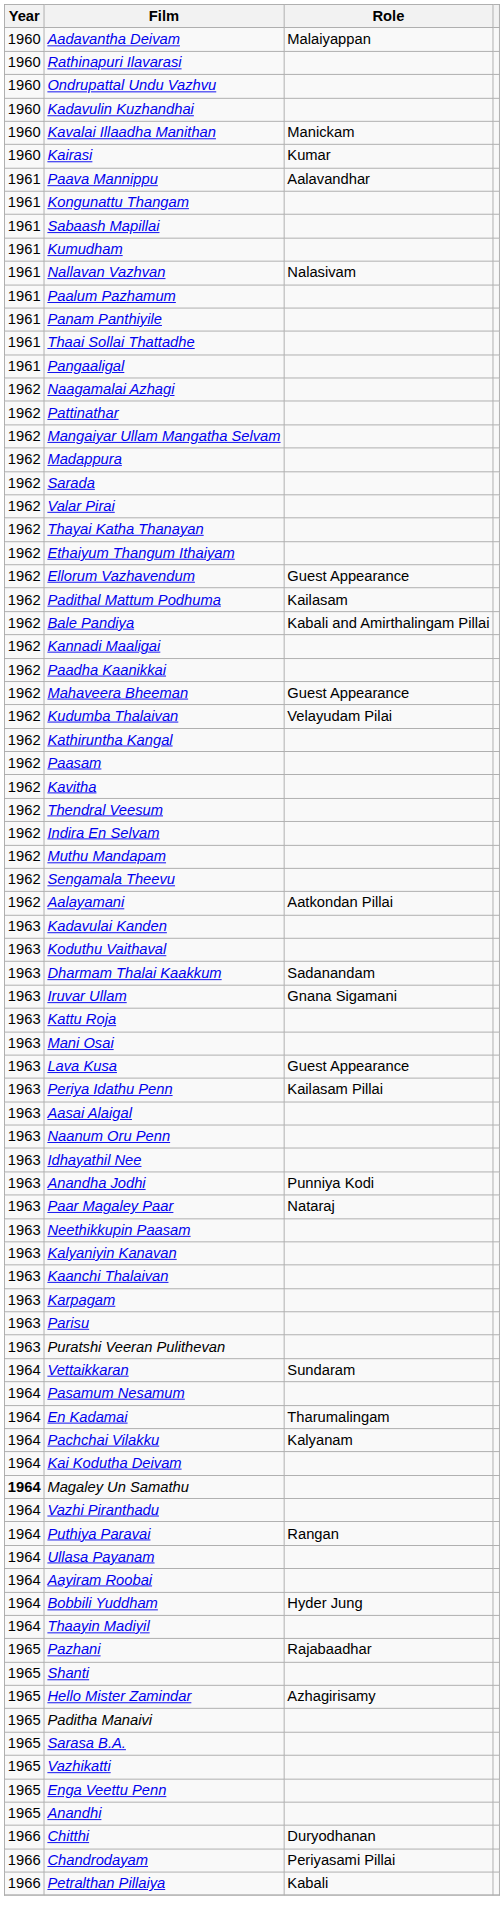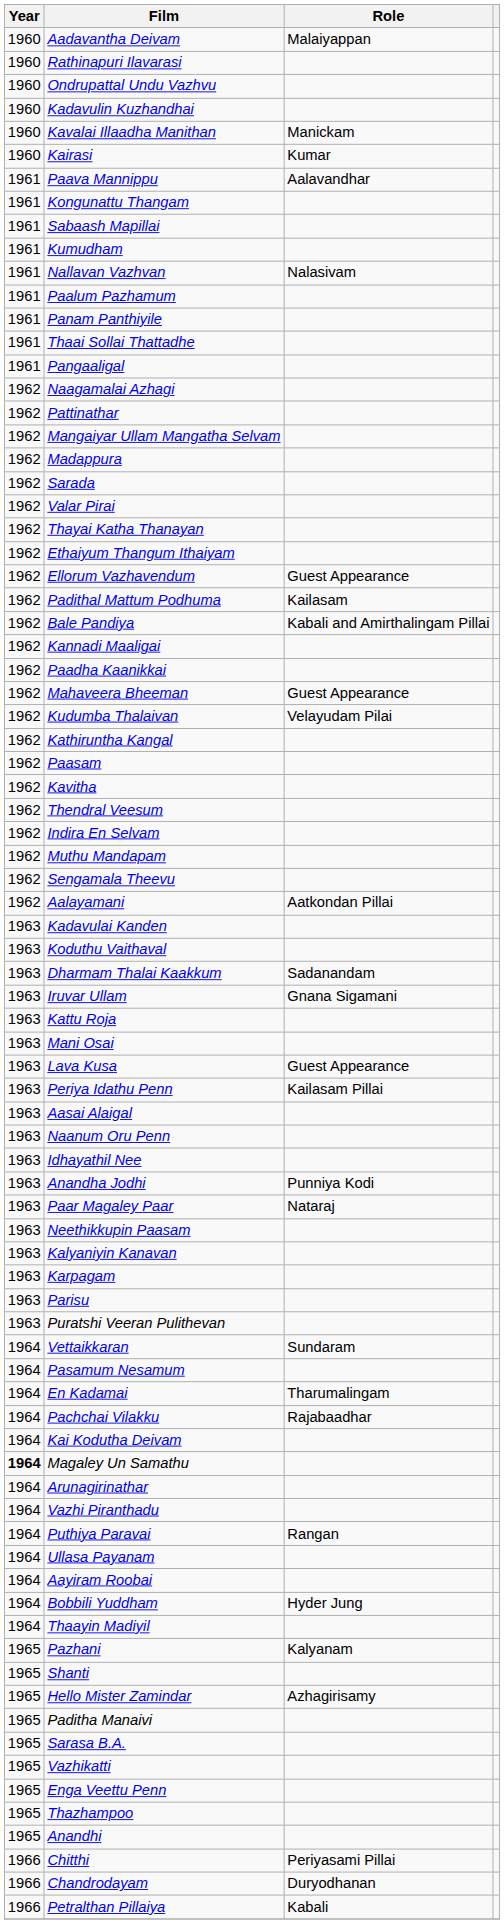 <table class="wikitable sortable">
 <tr>
 <th>Year</th>
 <th>Film</th>
 <th>Role</th>
 <th></th>
 </tr>
 <tr>
 <td>1960</td>
 <td><em><a href='#'>Aadavantha Deivam</a></em></td>
 <td>Malaiyappan</td>
 <td></td>
 </tr>
 <tr>
 <td>1960</td>
 <td><em><a href='#'>Rathinapuri Ilavarasi</a></em></td>
 <td></td>
 <td></td>
 </tr>
 <tr>
 <td>1960</td>
 <td><em><a href='#'>Ondrupattal Undu Vazhvu</a></em></td>
 <td></td>
 <td></td>
 </tr>
 <tr>
 <td>1960</td>
 <td><em><a href='#'>Kadavulin Kuzhandhai</a></em></td>
 <td></td>
 <td></td>
 </tr>
 <tr>
 <td>1960</td>
 <td><em><a href='#'>Kavalai Illaadha Manithan</a></em></td>
 <td>Manickam</td>
 <td></td>
 </tr>
 <tr>
 <td>1960</td>
 <td><em><a href='#'>Kairasi</a></em></td>
 <td>Kumar</td>
 <td></td>
 </tr>
 <tr>
 <td>1961</td>
 <td><em><a href='#'>Paava Mannippu</a></em></td>
 <td>Aalavandhar</td>
 <td></td>
 </tr>
 <tr>
 <td>1961</td>
 <td><em><a href='#'>Kongunattu Thangam</a></em></td>
 <td></td>
 <td></td>
 </tr>
 <tr>
 <td>1961</td>
 <td><em><a href='#'>Sabaash Mapillai</a></em></td>
 <td></td>
 <td></td>
 </tr>
 <tr>
 <td>1961</td>
 <td><em><a href='#'>Kumudham</a></em></td>
 <td></td>
 <td></td>
 </tr>
 <tr>
 <td>1961</td>
 <td><em><a href='#'>Nallavan Vazhvan</a></em></td>
 <td>Nalasivam</td>
 <td></td>
 </tr>
 <tr>
 <td>1961</td>
 <td><em><a href='#'>Paalum Pazhamum</a></em></td>
 <td></td>
 <td></td>
 </tr>
 <tr>
 <td>1961</td>
 <td><em><a href='#'>Panam Panthiyile</a></em></td>
 <td></td>
 <td></td>
 </tr>
 <tr>
 <td>1961</td>
 <td><em><a href='#'>Thaai Sollai Thattadhe</a></em></td>
 <td></td>
 <td></td>
 </tr>
 <tr>
 <td>1961</td>
 <td><em><a href='#'>Pangaaligal</a></em></td>
 <td></td>
 <td></td>
 </tr>
 <tr>
 <td>1962</td>
 <td><em><a href='#'>Naagamalai Azhagi</a></em></td>
 <td></td>
 <td></td>
 </tr>
 <tr>
 <td>1962</td>
 <td><em><a href='#'>Pattinathar</a></em></td>
 <td></td>
 <td></td>
 </tr>
 <tr>
 <td>1962</td>
 <td><em><a href='#'>Mangaiyar Ullam Mangatha Selvam</a></em></td>
 <td></td>
 <td></td>
 </tr>
 <tr>
 <td>1962</td>
 <td><em><a href='#'>Madappura</a></em></td>
 <td></td>
 <td></td>
 </tr>
 <tr>
 <td>1962</td>
 <td><em><a href='#'>Sarada</a></em></td>
 <td></td>
 <td></td>
 </tr>
 <tr>
 <td>1962</td>
 <td><em><a href='#'>Valar Pirai</a></em></td>
 <td></td>
 <td></td>
 </tr>
 <tr>
 <td>1962</td>
 <td><em><a href='#'>Thayai Katha Thanayan</a></em></td>
 <td></td>
 <td></td>
 </tr>
 <tr>
 <td>1962</td>
 <td><em><a href='#'>Ethaiyum Thangum Ithaiyam</a></em></td>
 <td></td>
 <td></td>
 </tr>
 <tr>
 <td>1962</td>
 <td><em><a href='#'>Ellorum Vazhavendum</a></em></td>
 <td>Guest Appearance</td>
 <td></td>
 </tr>
 <tr>
 <td>1962</td>
 <td><em><a href='#'>Padithal Mattum Podhuma</a></em></td>
 <td>Kailasam</td>
 <td></td>
 </tr>
 <tr>
 <td>1962</td>
 <td><em><a href='#'>Bale Pandiya</a></em></td>
 <td>Kabali and Amirthalingam Pillai</td>
 <td></td>
 </tr>
 <tr>
 <td>1962</td>
 <td><em><a href='#'>Kannadi Maaligai</a></em></td>
 <td></td>
 <td></td>
 </tr>
 <tr>
 <td>1962</td>
 <td><em><a href='#'>Paadha Kaanikkai</a></em></td>
 <td></td>
 <td></td>
 </tr>
 <tr>
 <td>1962</td>
 <td><em><a href='#'>Mahaveera Bheeman</a></em></td>
 <td>Guest Appearance</td>
 <td></td>
 </tr>
 <tr>
 <td>1962</td>
 <td><em><a href='#'>Kudumba Thalaivan</a></em></td>
 <td>Velayudam Pilai</td>
 <td></td>
 </tr>
 <tr>
 <td>1962</td>
 <td><em><a href='#'>Kathiruntha Kangal</a></em></td>
 <td></td>
 <td></td>
 </tr>
 <tr>
 <td>1962</td>
 <td><em><a href='#'>Paasam</a></em></td>
 <td></td>
 <td></td>
 </tr>
 <tr>
 <td>1962</td>
 <td><em><a href='#'>Kavitha</a></em></td>
 <td></td>
 <td></td>
 </tr>
 <tr>
 <td>1962</td>
 <td><em><a href='#'>Thendral Veesum</a></em></td>
 <td></td>
 <td></td>
 </tr>
 <tr>
 <td>1962</td>
 <td><em><a href='#'>Indira En Selvam</a></em></td>
 <td></td>
 <td></td>
 </tr>
 <tr>
 <td>1962</td>
 <td><em><a href='#'>Muthu Mandapam</a></em></td>
 <td></td>
 <td></td>
 </tr>
 <tr>
 <td>1962</td>
 <td><em><a href='#'>Sengamala Theevu</a></em></td>
 <td></td>
 <td></td>
 </tr>
 <tr>
 <td>1962</td>
 <td><em><a href='#'>Aalayamani</a></em></td>
 <td>Aatkondan Pillai</td>
 <td></td>
 </tr>
 <tr>
 <td>1963</td>
 <td><em><a href='#'>Kadavulai Kanden</a></em></td>
 <td></td>
 <td></td>
 </tr>
 <tr>
 <td>1963</td>
 <td><em><a href='#'>Koduthu Vaithaval</a></em></td>
 <td></td>
 <td></td>
 </tr>
 <tr>
 <td>1963</td>
 <td><em><a href='#'>Dharmam Thalai Kaakkum</a></em></td>
 <td>Sadanandam</td>
 <td></td>
 </tr>
 <tr>
 <td>1963</td>
 <td><em><a href='#'>Iruvar Ullam</a></em></td>
 <td>Gnana Sigamani</td>
 <td></td>
 </tr>
 <tr>
 <td>1963</td>
 <td><em><a href='#'>Kattu Roja</a></em></td>
 <td></td>
 <td></td>
 </tr>
 <tr>
 <td>1963</td>
 <td><em><a href='#'>Mani Osai</a></em></td>
 <td></td>
 <td></td>
 </tr>
 <tr>
 <td>1963</td>
 <td><em><a href='#'>Lava Kusa</a></em></td>
 <td>Guest Appearance</td>
 <td></td>
 </tr>
 <tr>
 <td>1963</td>
 <td><em><a href='#'>Periya Idathu Penn</a></em></td>
 <td>Kailasam Pillai</td>
 <td></td>
 </tr>
 <tr>
 <td>1963</td>
 <td><em><a href='#'>Aasai Alaigal</a></em></td>
 <td></td>
 <td></td>
 </tr>
 <tr>
 <td>1963</td>
 <td><em><a href='#'>Naanum Oru Penn</a></em></td>
 <td></td>
 <td></td>
 </tr>
 <tr>
 <td>1963</td>
 <td><em><a href='#'>Idhayathil Nee</a></em></td>
 <td></td>
 <td></td>
 </tr>
 <tr>
 <td>1963</td>
 <td><em><a href='#'>Anandha Jodhi</a></em></td>
 <td>Punniya Kodi</td>
 <td></td>
 </tr>
 <tr>
 <td>1963</td>
 <td><em><a href='#'>Paar Magaley Paar</a></em></td>
 <td>Nataraj</td>
 <td></td>
 </tr>
 <tr>
 <td>1963</td>
 <td><em><a href='#'>Neethikkupin Paasam</a></em></td>
 <td></td>
 <td></td>
 </tr>
 <tr>
 <td>1963</td>
 <td><em><a href='#'>Kalyaniyin Kanavan</a></em></td>
 <td></td>
 <td></td>
 </tr>
 <tr>
 <td>1963</td>
-<td><em><a href='#'>Kaanchi Thalaivan</a></em></td>
-<td></td>
-<td></td>
-</tr>
-<tr>
-<td>1963</td>
 <td><em><a href='#'>Karpagam</a></em></td>
 <td></td>
 <td></td>
 </tr>
 <tr>
 <td>1963</td>
 <td><em><a href='#'>Parisu</a></em></td>
 <td></td>
 <td></td>
 </tr>
 <tr>
 <td>1963</td>
 <td><em>Puratshi Veeran Pulithevan</em></td>
 <td></td>
 <td></td>
 </tr>
 <tr>
 <td>1964</td>
 <td><em><a href='#'>Vettaikkaran</a></em></td>
 <td>Sundaram</td>
 <td></td>
 </tr>
 <tr>
 <td>1964</td>
 <td><em><a href='#'>Pasamum Nesamum</a></em></td>
 <td></td>
 <td></td>
 </tr>
 <tr>
 <td>1964</td>
 <td><em><a href='#'>En Kadamai</a></em></td>
 <td>Tharumalingam</td>
 <td></td>
 </tr>
 <tr>
 <td>1964</td>
 <td><em><a href='#'>Pachchai Vilakku</a></em></td>
-<td>Kalyanam</td>
+<td>Rajabaadhar</td>
 <td></td>
 </tr>
 <tr>
 <td>1964</td>
 <td><em><a href='#'>Kai Kodutha Deivam</a></em></td>
 <td></td>
 <td></td>
 </tr>
 <tr>
 <td><strong>1964</strong></td>
 <td><em>Magaley Un Samathu</em></td>
+<td></td>
+<td></td>
+</tr>
+<tr>
+<td>1964</td>
+<td><em><a href='#'>Arunagirinathar</a></em></td>
 <td></td>
 <td></td>
 </tr>
 <tr>
 <td>1964</td>
 <td><em><a href='#'>Vazhi Piranthadu</a></em></td>
 <td></td>
 <td></td>
 </tr>
 <tr>
 <td>1964</td>
 <td><em><a href='#'>Puthiya Paravai</a></em></td>
 <td>Rangan</td>
 <td></td>
 </tr>
 <tr>
 <td>1964</td>
 <td><em><a href='#'>Ullasa Payanam</a></em></td>
 <td></td>
 <td></td>
 </tr>
 <tr>
 <td>1964</td>
 <td><em><a href='#'>Aayiram Roobai</a></em></td>
 <td></td>
 <td></td>
 </tr>
 <tr>
 <td>1964</td>
 <td><em><a href='#'>Bobbili Yuddham</a></em></td>
 <td>Hyder Jung</td>
 <td></td>
 </tr>
 <tr>
 <td>1964</td>
 <td><em><a href='#'>Thaayin Madiyil</a></em></td>
 <td></td>
 <td></td>
 </tr>
 <tr>
 <td>1965</td>
 <td><em><a href='#'>Pazhani</a></em></td>
-<td>Rajabaadhar</td>
+<td>Kalyanam</td>
 <td></td>
 </tr>
 <tr>
 <td>1965</td>
 <td><em><a href='#'>Shanti</a></em></td>
 <td></td>
 <td></td>
 </tr>
 <tr>
 <td>1965</td>
 <td><em><a href='#'>Hello Mister Zamindar</a></em></td>
 <td>Azhagirisamy</td>
 <td></td>
 </tr>
 <tr>
 <td>1965</td>
 <td><em>Paditha Manaivi</em></td>
 <td></td>
 <td></td>
 </tr>
 <tr>
 <td>1965</td>
 <td><em><a href='#'>Sarasa B.A.</a></em></td>
 <td></td>
 <td></td>
 </tr>
 <tr>
 <td>1965</td>
 <td><em><a href='#'>Vazhikatti</a></em></td>
 <td></td>
 <td></td>
 </tr>
 <tr>
 <td>1965</td>
 <td><em><a href='#'>Enga Veettu Penn</a></em></td>
 <td></td>
 <td></td>
 </tr>
 <tr>
 <td>1965</td>
+<td><em><a href='#'>Thazhampoo</a></em></td>
+<td></td>
+<td></td>
+</tr>
+<tr>
+<td>1965</td>
 <td><em><a href='#'>Anandhi</a></em></td>
 <td></td>
 <td></td>
 </tr>
 <tr>
 <td>1966</td>
 <td><em><a href='#'>Chitthi</a></em></td>
-<td>Duryodhanan</td>
+<td>Periyasami Pillai</td>
 <td></td>
 </tr>
 <tr>
 <td>1966</td>
 <td><em><a href='#'>Chandrodayam</a></em></td>
-<td>Periyasami Pillai</td>
+<td>Duryodhanan</td>
 <td></td>
 </tr>
 <tr>
 <td>1966</td>
 <td><em><a href='#'>Petralthan Pillaiya</a></em></td>
 <td>Kabali</td>
 <td></td>
 </tr>
 <tr>
 </tr>
 </table>
